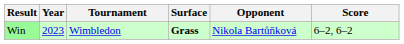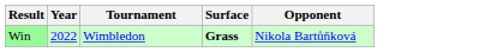 <table class="wikitable">
 <tr>
 <th style="width:40px;">Result</th>
 <th style="width:30px;">Year</th>
 <th style="width:140px;">Tournament</th>
 <th style="width:50px;">Surface</th>
 <th style="width:140px;">Opponent</th>
-<th style="width:120px;" class="unsortable">Score</th>
 </tr>
 <tr style="background:#ccffcc;">
 <td bgcolor=98fb98>Win</td>
-<td><a href='#'>2023</a></td>
+<td><a href='#'>2022</a></td>
 <td><a href='#'>Wimbledon</a></td>
 <td><strong>Grass</strong></td>
 <td> <a href='#'>Nikola Bartůňková</a></td>
-<td>6–2, 6–2</td>
 </tr>
 </table>
